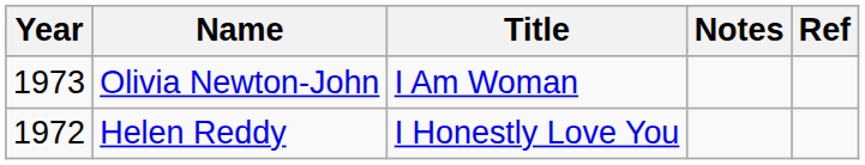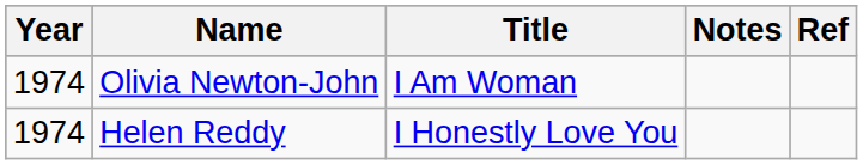 <table class="wikitable">
 <tr>
 <th>Year</th>
 <th>Name</th>
 <th>Title</th>
 <th>Notes</th>
 <th>Ref</th>
 </tr>
 <tr>
-<td>1973</td>
+<td>1974</td>
 <td><a href='#'>Olivia Newton-John</a></td>
 <td><a href='#'>I Am Woman</a></td>
 <td></td>
 <td></td>
 </tr>
 <tr>
-<td>1972</td>
+<td>1974</td>
 <td><a href='#'>Helen Reddy</a></td>
 <td><a href='#'>I Honestly Love You</a></td>
 <td></td>
 <td></td>
 </tr>
 </table>
